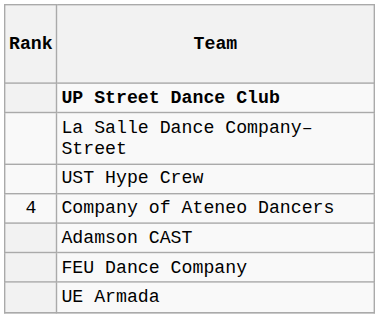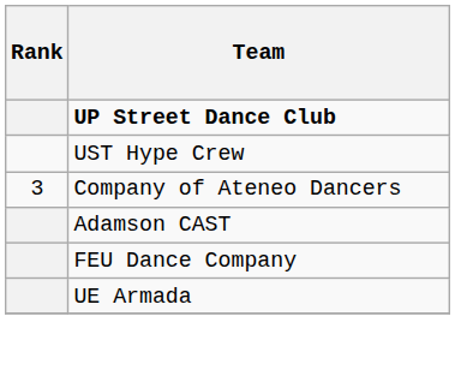 <table class="wikitable" style="text-align:center;">
 <tr>
 <th style="width:10px; height: 50px;">Rank</th>
 <th style="width:220px;">Team</th>
 </tr>
 <tr>
 <th></th>
 <td align=left> <strong>UP Street Dance Club</strong></td>
 </tr>
 <tr>
 <td></td>
-<td align=left> La Salle Dance Company–Street</td>
-</tr>
-<tr>
-<td></td>
 <td align=left> UST Hype Crew</td>
 </tr>
 <tr>
-<td>4</td>
+<td>3</td>
 <td align=left> Company of Ateneo Dancers</td>
 </tr>
 <tr>
 <th></th>
 <td align=left> Adamson CAST</td>
 </tr>
 <tr>
 <th></th>
 <td align=left> FEU Dance Company</td>
 </tr>
 <tr>
 <th></th>
 <td align=left> UE Armada</td>
 </tr>
 <tr>
 </tr>
 </table>
